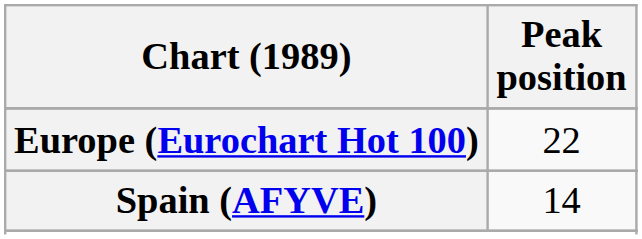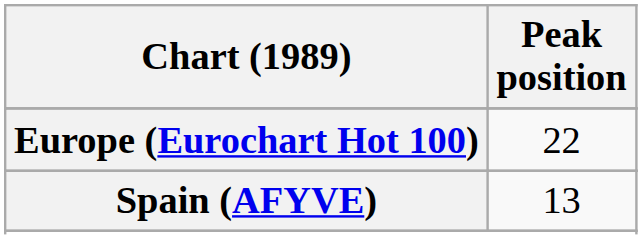 <table class="wikitable sortable plainrowheaders" style="text-align:center">
 <tr>
 <th>Chart (1989)</th>
 <th>Peak<br>position</th>
 </tr>
 <tr>
 </tr>
 <tr>
 </tr>
 <tr>
 </tr>
 <tr>
 </tr>
 <tr>
 <th scope="row">Europe (<a href='#'>Eurochart Hot 100</a>)</th>
 <td>22</td>
 </tr>
 <tr>
 </tr>
 <tr>
 </tr>
 <tr>
 </tr>
 <tr>
 </tr>
 <tr>
 </tr>
 <tr>
 <th scope="row">Spain (<a href='#'>AFYVE</a>)</th>
-<td>14</td>
+<td>13</td>
 </tr>
 <tr>
 </tr>
 <tr>
 </tr>
 <tr>
 </tr>
 <tr>
 </tr>
 <tr>
 </tr>
 <tr>
 </tr>
 <tr>
 </tr>
 </table>
